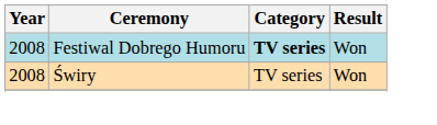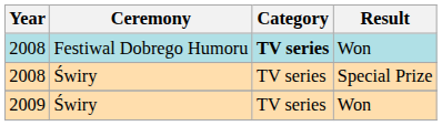 <table class="wikitable">
 <tr>
 <th>Year</th>
 <th>Ceremony</th>
 <th>Category</th>
 <th>Result</th>
 </tr>
 <tr bgcolor="#B0E0E6">
 <td>2008</td>
 <td>Festiwal Dobrego Humoru</td>
 <td><strong>TV series</strong></td>
 <td>Won</td>
 </tr>
 <tr>
 </tr>
 <tr bgcolor="#FFDEAD">
 <td>2008</td>
 <td>Świry</td>
 <td>TV series</td>
+<td>Special Prize</td>
+</tr>
+<tr>
+</tr>
+<tr bgcolor="#FFDEAD">
+<td>2009</td>
+<td>Świry</td>
+<td>TV series</td>
 <td>Won</td>
 </tr>
 <tr>
 </tr>
-<tr>
-</tr>
 </table>
